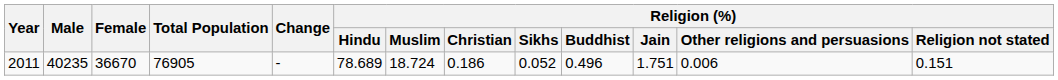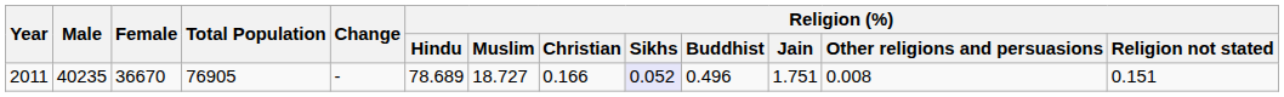 <table class="wikitable">
 <tr>
 <th rowspan="2">Year</th>
 <th rowspan="2">Male</th>
 <th rowspan="2">Female</th>
 <th rowspan="2">Total Population</th>
 <th rowspan="2">Change</th>
 <th colspan="8">Religion (%)</th>
 </tr>
 <tr>
 <th>Hindu</th>
 <th>Muslim</th>
 <th>Christian</th>
 <th>Sikhs</th>
 <th>Buddhist</th>
 <th>Jain</th>
 <th>Other religions and persuasions</th>
 <th>Religion not stated</th>
 </tr>
 <tr>
 <td>2011</td>
 <td>40235</td>
 <td>36670</td>
 <td>76905</td>
 <td>-</td>
 <td>78.689</td>
-<td>18.724</td>
-<td>0.186</td>
-<td>0.052</td>
+<td>18.727</td>
+<td>0.166</td>
+<td style="background: lavender;">0.052</td>
 <td>0.496</td>
 <td>1.751</td>
-<td>0.006</td>
+<td>0.008</td>
 <td>0.151</td>
 </tr>
 </table>
